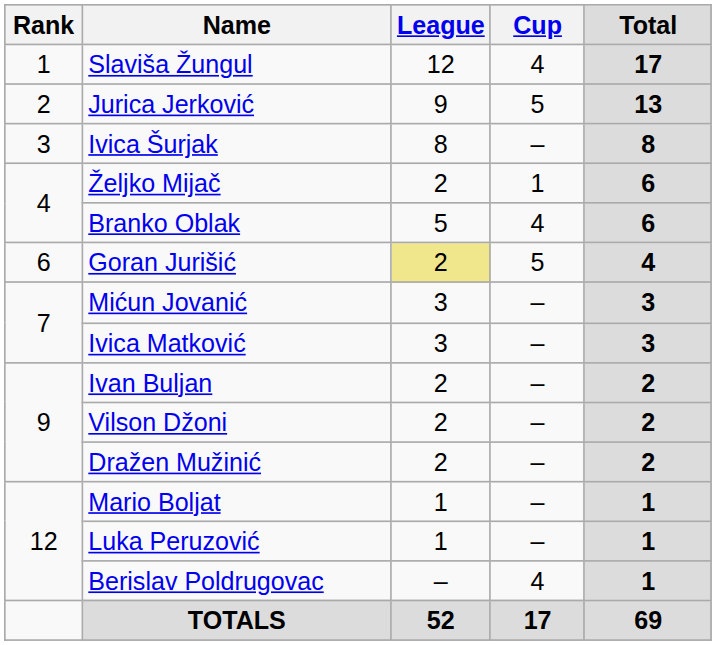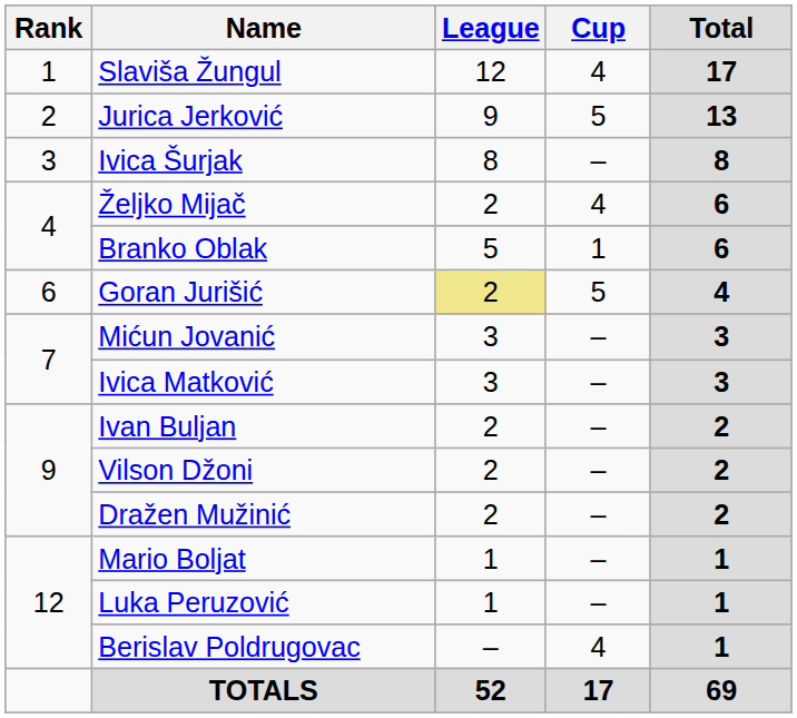 <table class="wikitable" style="font-size: 95%; text-align: center;">
 <tr>
 <th width=40>Rank</th>
 <th width=180>Name</th>
 <th width=50><a href='#'>League</a></th>
 <th width=50><a href='#'>Cup</a></th>
 <th width=70 style="background: #DCDCDC">Total</th>
 </tr>
 <tr>
 <td rowspan=1>1</td>
 <td style="text-align:left;"> <a href='#'>Slaviša Žungul</a></td>
 <td>12</td>
 <td>4</td>
 <th style="background: #DCDCDC">17</th>
 </tr>
 <tr>
 <td rowspan=1>2</td>
 <td style="text-align:left;"> <a href='#'>Jurica Jerković</a></td>
 <td>9</td>
 <td>5</td>
 <th style="background: #DCDCDC">13</th>
 </tr>
 <tr>
 <td rowspan=1>3</td>
 <td style="text-align:left;"> <a href='#'>Ivica Šurjak</a></td>
 <td>8</td>
 <td>–</td>
 <th style="background: #DCDCDC">8</th>
 </tr>
 <tr>
 <td rowspan=2>4</td>
 <td style="text-align:left;"> <a href='#'>Željko Mijač</a></td>
 <td>2</td>
-<td>1</td>
+<td>4</td>
 <th style="background: #DCDCDC">6</th>
 </tr>
 <tr>
 <td style="text-align:left;"> <a href='#'>Branko Oblak</a></td>
 <td>5</td>
-<td>4</td>
+<td>1</td>
 <th style="background: #DCDCDC">6</th>
 </tr>
 <tr>
 <td rowspan=1>6</td>
 <td style="text-align:left;"> <a href='#'>Goran Jurišić</a></td>
 <td style="background: khaki;">2</td>
 <td>5</td>
 <th style="background: #DCDCDC">4</th>
 </tr>
 <tr>
 <td rowspan=2>7</td>
 <td style="text-align:left;"> <a href='#'>Mićun Jovanić</a></td>
 <td>3</td>
 <td>–</td>
 <th style="background: #DCDCDC">3</th>
 </tr>
 <tr>
 <td style="text-align:left;"> <a href='#'>Ivica Matković</a></td>
 <td>3</td>
 <td>–</td>
 <th style="background: #DCDCDC">3</th>
 </tr>
 <tr>
 <td rowspan=3>9</td>
 <td style="text-align:left;"> <a href='#'>Ivan Buljan</a></td>
 <td>2</td>
 <td>–</td>
 <th style="background: #DCDCDC">2</th>
 </tr>
 <tr>
 <td style="text-align:left;"> <a href='#'>Vilson Džoni</a></td>
 <td>2</td>
 <td>–</td>
 <th style="background: #DCDCDC">2</th>
 </tr>
 <tr>
 <td style="text-align:left;"> <a href='#'>Dražen Mužinić</a></td>
 <td>2</td>
 <td>–</td>
 <th style="background: #DCDCDC">2</th>
 </tr>
 <tr>
 <td rowspan=3>12</td>
 <td style="text-align:left;"> <a href='#'>Mario Boljat</a></td>
 <td>1</td>
 <td>–</td>
 <th style="background: #DCDCDC">1</th>
 </tr>
 <tr>
 <td style="text-align:left;"> <a href='#'>Luka Peruzović</a></td>
 <td>1</td>
 <td>–</td>
 <th style="background: #DCDCDC">1</th>
 </tr>
 <tr>
 <td style="text-align:left;"> <a href='#'>Berislav Poldrugovac</a></td>
 <td>–</td>
 <td>4</td>
 <th style="background: #DCDCDC">1</th>
 </tr>
 <tr>
 <td></td>
 <th style="background: #DCDCDC">TOTALS</th>
 <th style="background: #DCDCDC">52</th>
 <th style="background: #DCDCDC">17</th>
 <th style="background: #DCDCDC">69</th>
 </tr>
 </table>
